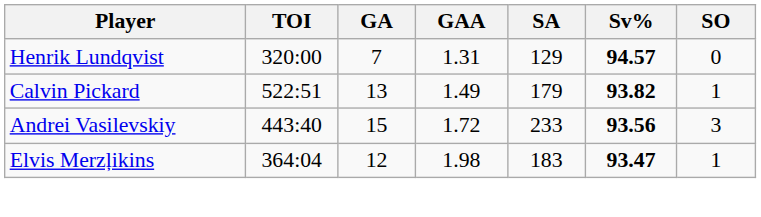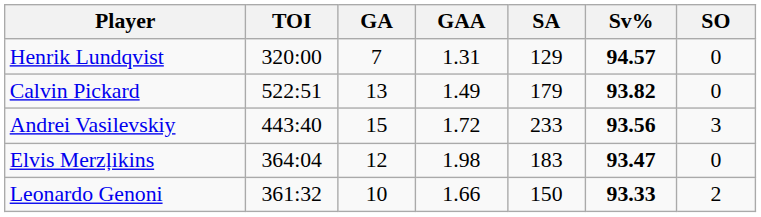 <table class="wikitable sortable" style="text-align:center;">
 <tr>
 <th style="width:170px;">Player</th>
 <th style="width:60px;">TOI</th>
 <th style="width:50px;">GA</th>
 <th style="width:60px;">GAA</th>
 <th style="width:50px;">SA</th>
 <th style="width:60px;">Sv%</th>
 <th style="width:50px;">SO</th>
 </tr>
 <tr>
 <td style="text-align:left;"> <a href='#'>Henrik Lundqvist</a></td>
 <td>320:00</td>
 <td>7</td>
 <td>1.31</td>
 <td>129</td>
 <td><strong>94.57</strong></td>
 <td>0</td>
 </tr>
 <tr>
 <td style="text-align:left;"> <a href='#'>Calvin Pickard</a></td>
 <td>522:51</td>
 <td>13</td>
 <td>1.49</td>
 <td>179</td>
 <td><strong>93.82</strong></td>
-<td>1</td>
+<td>0</td>
 </tr>
 <tr>
 <td style="text-align:left;"> <a href='#'>Andrei Vasilevskiy</a></td>
 <td>443:40</td>
 <td>15</td>
 <td>1.72</td>
 <td>233</td>
 <td><strong>93.56</strong></td>
 <td>3</td>
 </tr>
 <tr>
 <td style="text-align:left;"> <a href='#'>Elvis Merzļikins</a></td>
 <td>364:04</td>
 <td>12</td>
 <td>1.98</td>
 <td>183</td>
 <td><strong>93.47</strong></td>
-<td>1</td>
+<td>0</td>
+</tr>
+<tr>
+<td style="text-align:left;"> <a href='#'>Leonardo Genoni</a></td>
+<td>361:32</td>
+<td>10</td>
+<td>1.66</td>
+<td>150</td>
+<td><strong>93.33</strong></td>
+<td>2</td>
 </tr>
 </table>
